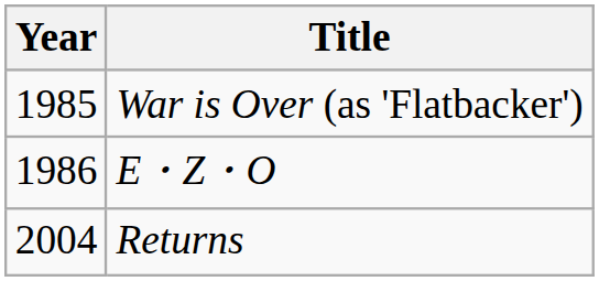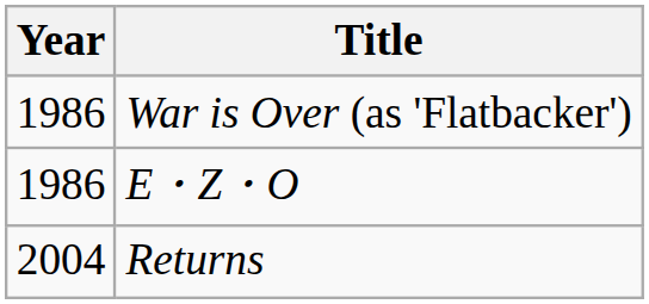 <table class="wikitable">
 <tr>
 <th>Year</th>
 <th>Title</th>
 </tr>
 <tr>
-<td>1985</td>
+<td>1986</td>
 <td><em>War is Over</em> (as 'Flatbacker')</td>
 </tr>
 <tr>
 <td>1986</td>
 <td><em>E・Z・O</em></td>
 </tr>
 <tr>
 <td>2004</td>
 <td><em>Returns</em></td>
 </tr>
 </table>
